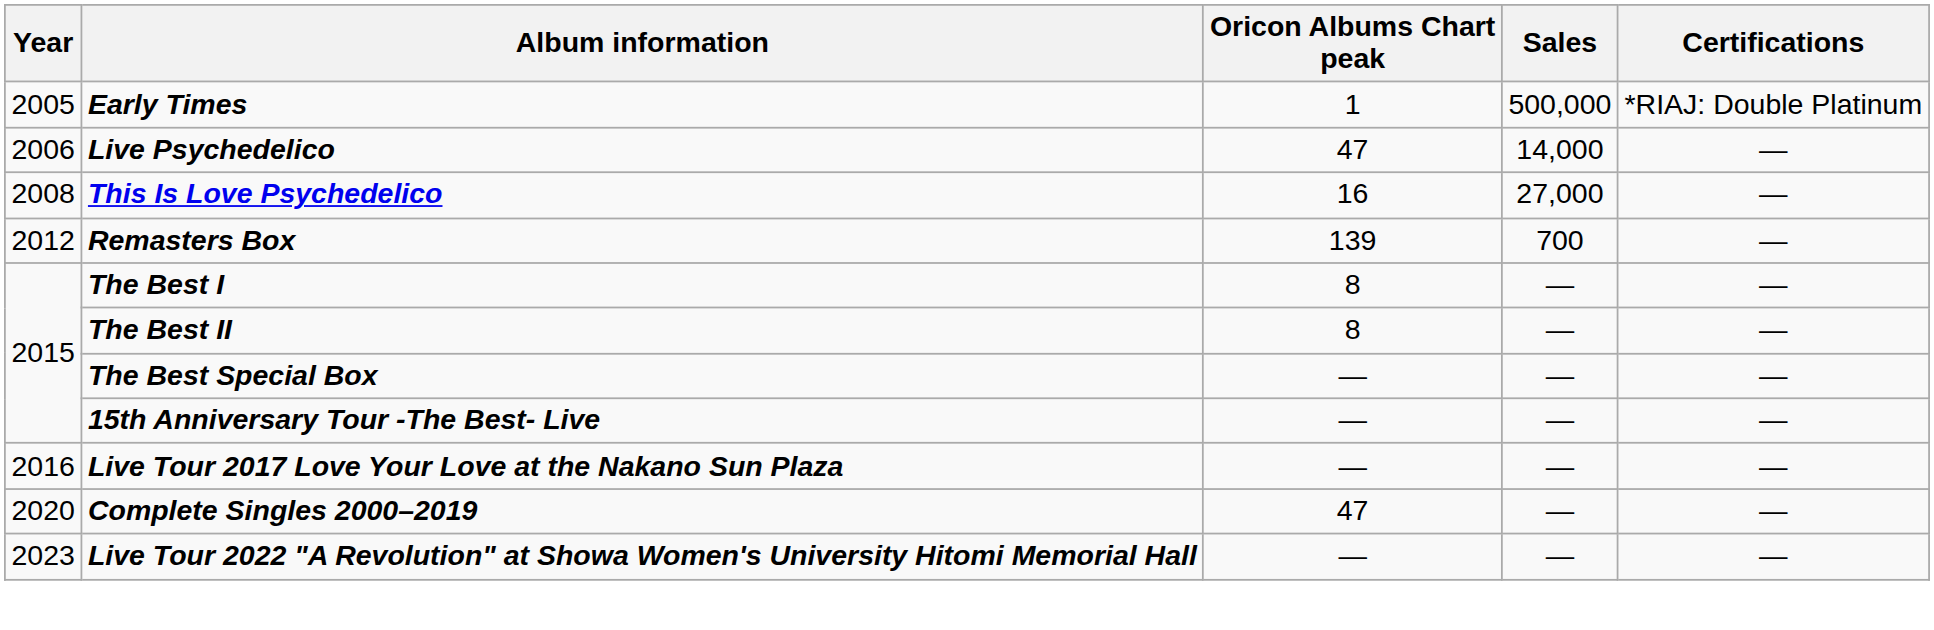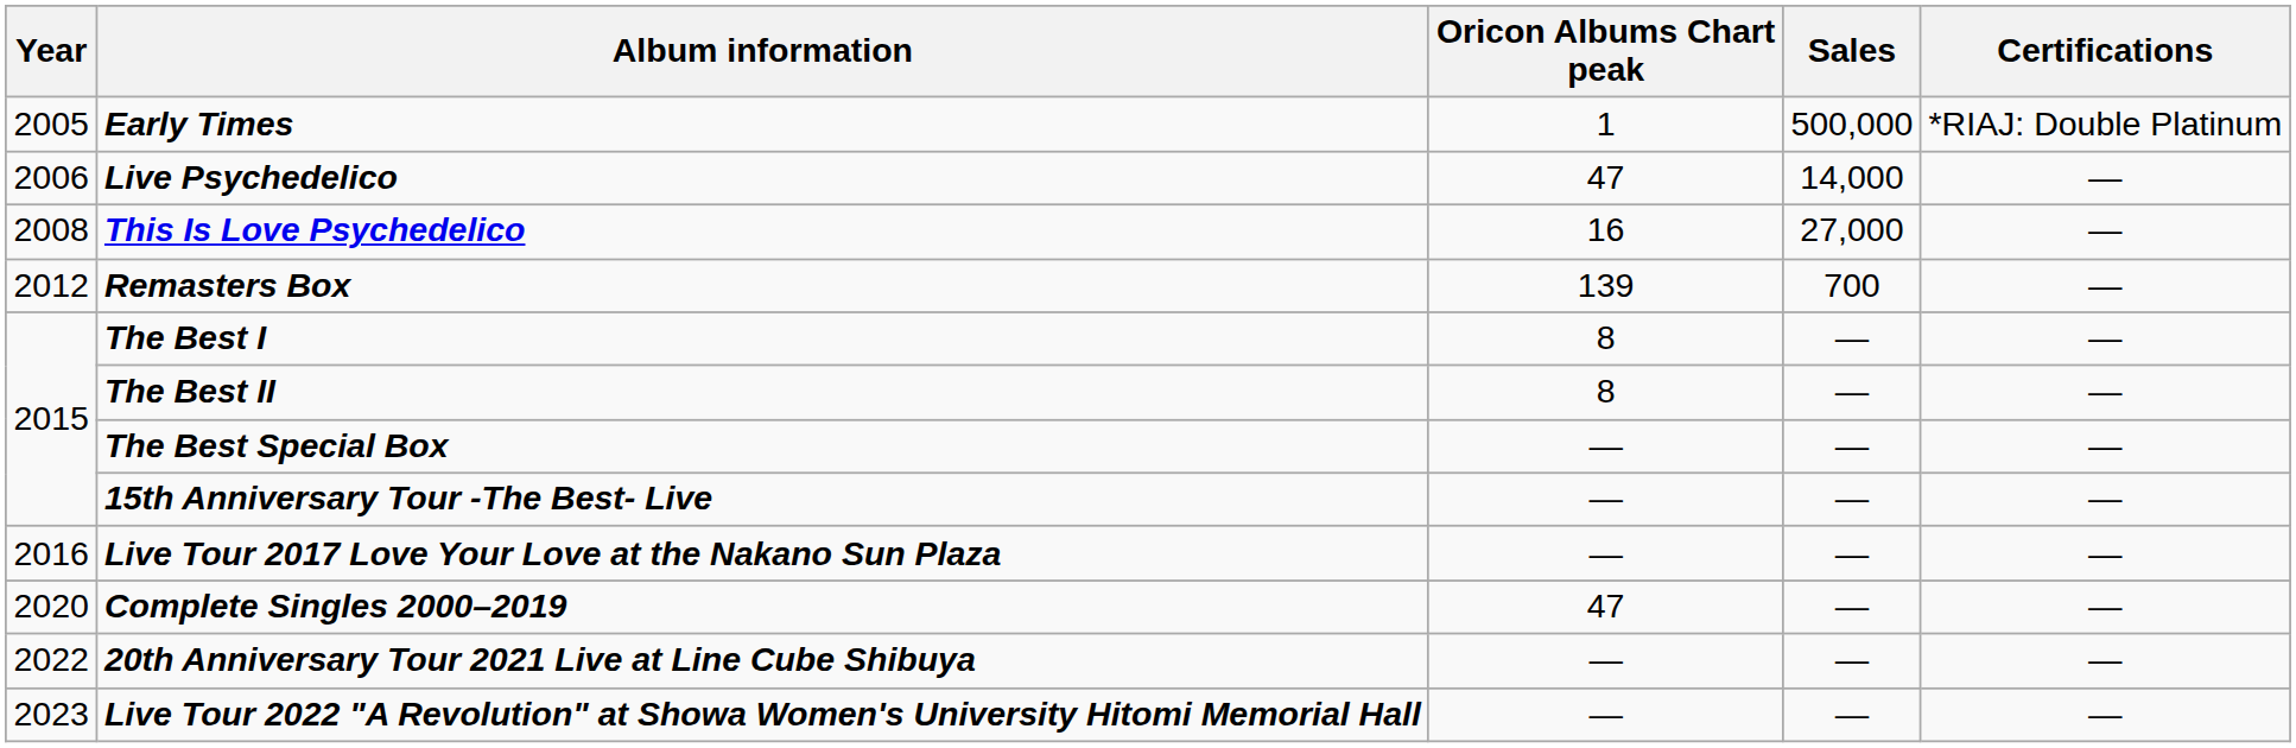 <table class="wikitable">
 <tr>
 <th rowspan="1">Year</th>
 <th rowspan="1">Album information</th>
 <th colspan="1">Oricon Albums Chart<br>peak</th>
 <th colspan="1">Sales</th>
 <th colspan="1">Certifications</th>
 </tr>
 <tr>
 <td align="center">2005</td>
 <td><strong><em>Early Times</em></strong><br></td>
 <td align="center">1</td>
 <td align="center">500,000</td>
 <td align="center">*RIAJ: Double Platinum</td>
 </tr>
 <tr>
 <td align="center">2006</td>
 <td><strong><em>Live Psychedelico</em></strong><br></td>
 <td align="center">47</td>
 <td align="center">14,000</td>
 <td align="center">—</td>
 </tr>
 <tr>
 <td align="center">2008</td>
 <td><strong><em><a href='#'>This Is Love Psychedelico</a></em></strong><br></td>
 <td align="center">16</td>
 <td align="center">27,000</td>
 <td align="center">—</td>
 </tr>
 <tr>
 <td align="center">2012</td>
 <td><strong><em>Remasters Box</em></strong><br></td>
 <td align="center">139</td>
 <td align="center">700</td>
 <td align="center">—</td>
 </tr>
 <tr>
 <td align="center" rowspan="4">2015</td>
 <td><strong><em>The Best I</em></strong><br></td>
 <td align="center">8</td>
 <td align="center">—</td>
 <td align="center">—</td>
 </tr>
 <tr>
 <td><strong><em>The Best II</em></strong><br></td>
 <td align="center">8</td>
 <td align="center">—</td>
 <td align="center">—</td>
 </tr>
 <tr>
 <td><strong><em>The Best Special Box</em></strong><br></td>
 <td align="center">—</td>
 <td align="center">—</td>
 <td align="center">—</td>
 </tr>
 <tr>
 <td><strong><em>15th Anniversary Tour -The Best- Live</em></strong><br></td>
 <td align="center">—</td>
 <td align="center">—</td>
 <td align="center">—</td>
 </tr>
 <tr>
 <td align="center">2016</td>
 <td><strong><em>Live Tour 2017 Love Your Love at the Nakano Sun Plaza</em></strong><br></td>
 <td align="center">—</td>
 <td align="center">—</td>
 <td align="center">—</td>
 </tr>
 <tr>
 <td align="center">2020</td>
 <td><strong><em>Complete Singles 2000–2019</em></strong><br></td>
 <td align="center">47</td>
 <td align="center">—</td>
 <td align="center">—</td>
 </tr>
 <tr>
+<td align="center">2022</td>
+<td><strong><em>20th Anniversary Tour 2021 Live at Line Cube Shibuya</em></strong><br></td>
+<td align="center">—</td>
+<td align="center">—</td>
+<td align="center">—</td>
+</tr>
+<tr>
 <td align="center">2023</td>
 <td><strong><em>Live Tour 2022 "A Revolution" at Showa Women's University Hitomi Memorial Hall</em></strong><br></td>
 <td align="center">—</td>
 <td align="center">—</td>
 <td align="center">—</td>
 </tr>
 </table>
